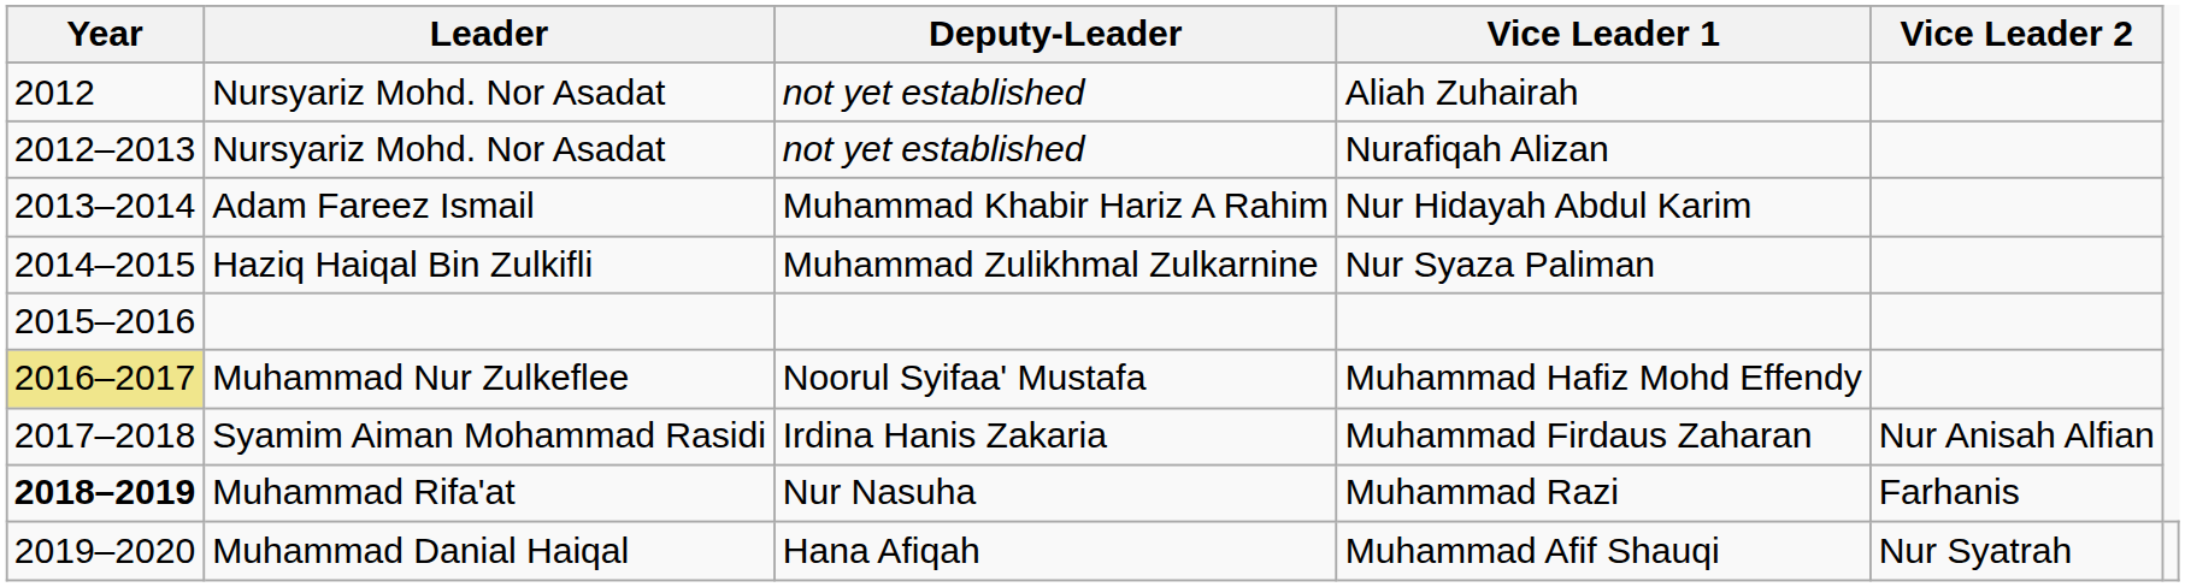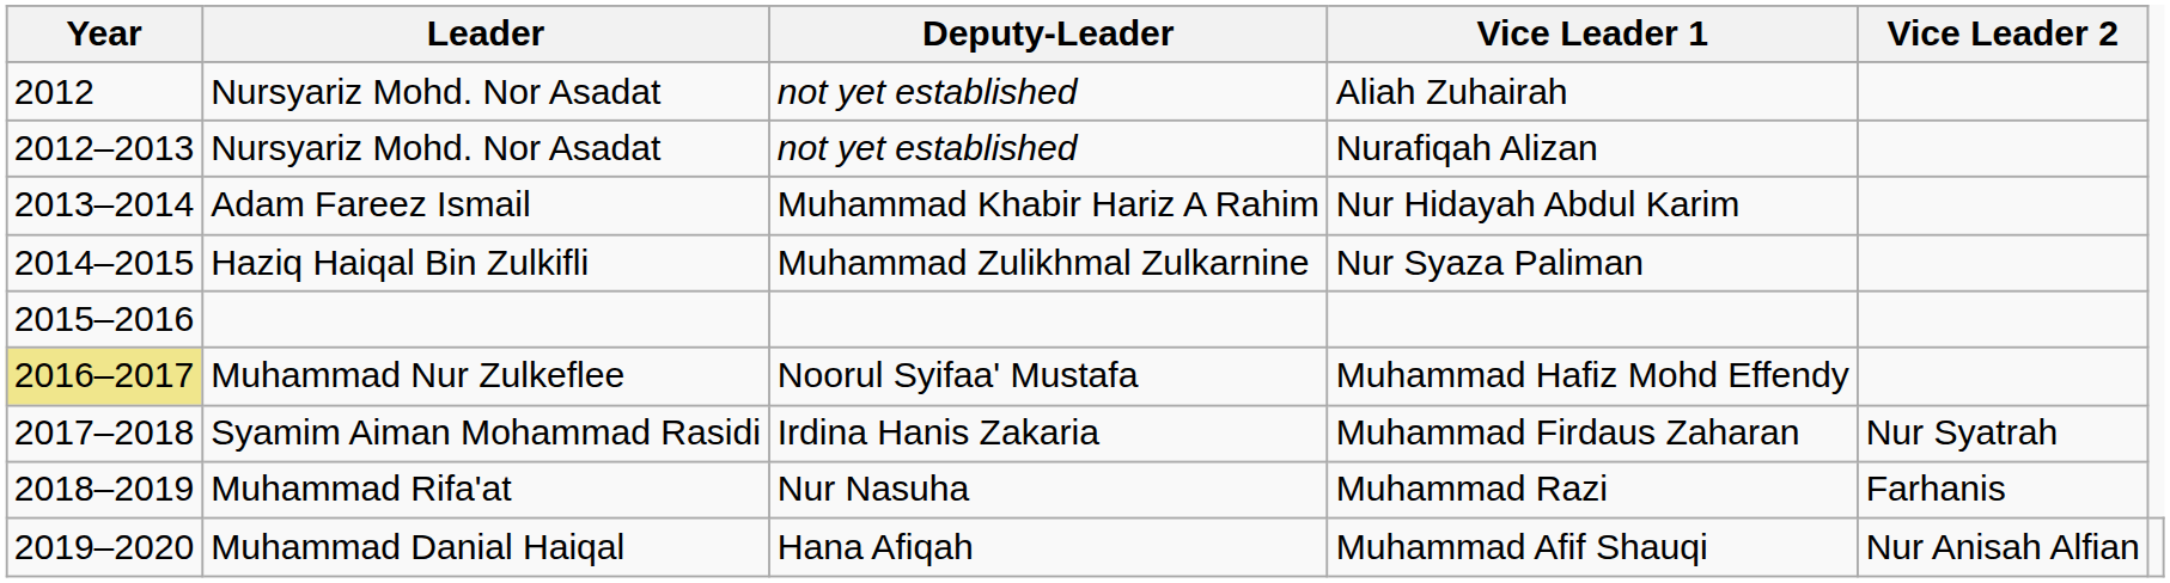 <table class="wikitable" style="margin-left: auto; margin-right: auto; border: none">
 <tr>
 <th>Year</th>
 <th>Leader</th>
 <th>Deputy-Leader</th>
 <th>Vice Leader 1</th>
 <th>Vice Leader 2</th>
 </tr>
 <tr>
 <td>2012</td>
 <td>Nursyariz Mohd. Nor Asadat</td>
 <td><em>not yet established</em></td>
 <td>Aliah Zuhairah</td>
 <td></td>
 </tr>
 <tr>
 <td>2012–2013</td>
 <td>Nursyariz Mohd. Nor Asadat</td>
 <td><em>not yet established</em></td>
 <td>Nurafiqah Alizan</td>
 <td></td>
 </tr>
 <tr>
 <td>2013–2014</td>
 <td>Adam Fareez Ismail</td>
 <td>Muhammad Khabir Hariz A Rahim</td>
 <td>Nur Hidayah Abdul Karim</td>
 <td></td>
 </tr>
 <tr>
 <td>2014–2015</td>
 <td>Haziq Haiqal Bin Zulkifli</td>
 <td>Muhammad Zulikhmal Zulkarnine</td>
 <td>Nur Syaza Paliman</td>
 <td></td>
 </tr>
 <tr>
 <td>2015–2016</td>
 <td></td>
 <td></td>
 <td></td>
 <td></td>
 </tr>
 <tr>
 <td style="background: khaki;">2016–2017</td>
 <td>Muhammad Nur Zulkeflee</td>
 <td>Noorul Syifaa' Mustafa</td>
 <td>Muhammad Hafiz Mohd Effendy</td>
 <td></td>
 </tr>
 <tr>
 <td>2017–2018</td>
 <td>Syamim Aiman Mohammad Rasidi</td>
 <td>Irdina Hanis Zakaria</td>
 <td>Muhammad Firdaus Zaharan</td>
-<td>Nur Anisah Alfian</td>
+<td>Nur Syatrah</td>
 </tr>
 <tr>
-<td><strong>2018–2019</strong></td>
+<td>2018–2019</td>
 <td>Muhammad Rifa'at</td>
 <td>Nur Nasuha</td>
 <td>Muhammad Razi</td>
 <td>Farhanis</td>
 </tr>
 <tr>
 <td>2019–2020</td>
 <td>Muhammad Danial Haiqal</td>
 <td>Hana Afiqah</td>
 <td>Muhammad Afif Shauqi</td>
-<td>Nur Syatrah</td>
+<td>Nur Anisah Alfian</td>
 <td></td>
 </tr>
 </table>
